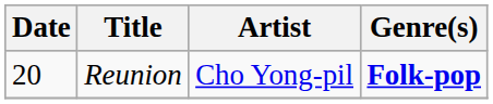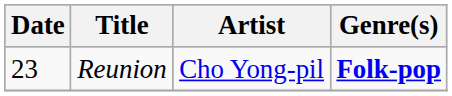 <table class="wikitable" style="text-align: left;">
 <tr>
 <th>Date</th>
 <th>Title</th>
 <th>Artist</th>
 <th>Genre(s)</th>
 </tr>
 <tr>
-<td>20</td>
+<td>23</td>
 <td><em>Reunion</em></td>
 <td><a href='#'>Cho Yong-pil</a></td>
 <td><strong><a href='#'>Folk-pop</a></strong></td>
 </tr>
 <tr>
 </tr>
 </table>
